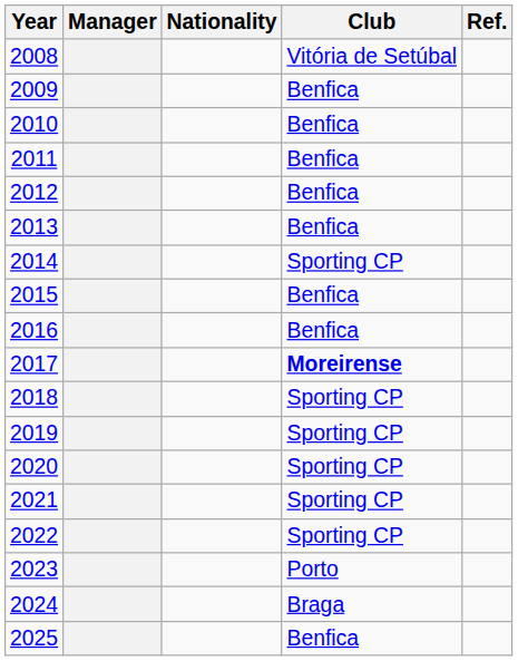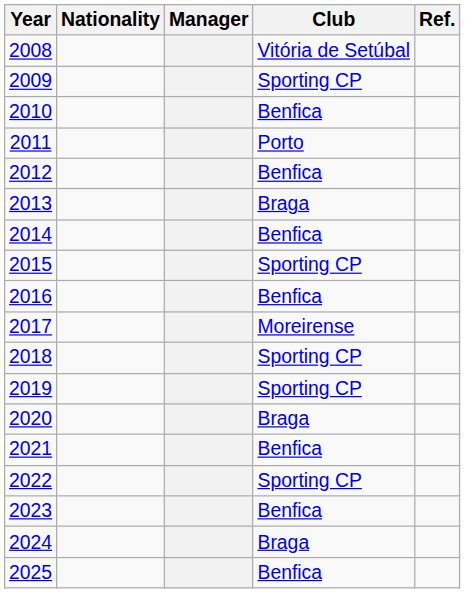 <table class="sortable wikitable plainrowheaders">
 <tr>
 <th scope="col">Year</th>
+<th scope="col">Nationality</th>
 <th scope="col">Manager</th>
-<th scope="col">Nationality</th>
 <th scope="col">Club</th>
 <th scope="col" class="unsortable">Ref.</th>
 </tr>
 <tr>
 <td align=center><a href='#'>2008</a></td>
+<td></td>
 <th scope="row"></th>
-<td></td>
 <td><a href='#'>Vitória de Setúbal</a></td>
 <td></td>
 </tr>
 <tr>
 <td align=center><a href='#'>2009</a></td>
+<td></td>
 <th scope="row"></th>
-<td></td>
-<td><a href='#'>Benfica</a></td>
+<td><a href='#'>Sporting CP</a></td>
 <td></td>
 </tr>
 <tr>
 <td align=center><a href='#'>2010</a></td>
+<td></td>
 <th scope="row"></th>
-<td></td>
 <td><a href='#'>Benfica</a></td>
 <td></td>
 </tr>
 <tr>
 <td align=center><a href='#'>2011</a></td>
+<td></td>
 <th scope="row"></th>
-<td></td>
-<td><a href='#'>Benfica</a></td>
+<td><a href='#'>Porto</a></td>
 <td></td>
 </tr>
 <tr>
 <td align=center><a href='#'>2012</a></td>
+<td></td>
 <th scope="row"></th>
-<td></td>
 <td><a href='#'>Benfica</a></td>
 <td></td>
 </tr>
 <tr>
 <td align=center><a href='#'>2013</a></td>
+<td></td>
 <th scope="row"></th>
+<td><a href='#'>Braga</a></td>
 <td></td>
+</tr>
+<tr>
+<td align=center><a href='#'>2014</a></td>
+<td></td>
+<th scope="row"></th>
 <td><a href='#'>Benfica</a></td>
 <td></td>
 </tr>
 <tr>
-<td align=center><a href='#'>2014</a></td>
+<td align=center><a href='#'>2015</a></td>
+<td></td>
 <th scope="row"></th>
-<td></td>
 <td><a href='#'>Sporting CP</a></td>
 <td></td>
 </tr>
 <tr>
-<td align=center><a href='#'>2015</a></td>
+<td align=center><a href='#'>2016</a></td>
+<td></td>
 <th scope="row"></th>
-<td></td>
-<td><a href='#'>Benfica</a></td>
-<td></td>
-</tr>
-<tr>
-<td align=center><a href='#'>2016</a></td>
-<th scope="row"></th>
-<td></td>
 <td><a href='#'>Benfica</a></td>
 <td></td>
 </tr>
 <tr>
 <td align=center><a href='#'>2017</a></td>
+<td></td>
 <th scope="row"></th>
-<td></td>
-<td><strong><a href='#'>Moreirense</a></strong></td>
+<td><a href='#'>Moreirense</a></td>
 <td></td>
 </tr>
 <tr>
 <td align=center><a href='#'>2018</a></td>
+<td></td>
 <th scope="row"></th>
-<td></td>
 <td><a href='#'>Sporting CP</a></td>
 <td></td>
 </tr>
 <tr>
 <td align=center><a href='#'>2019</a></td>
+<td></td>
 <th scope="row"></th>
-<td></td>
 <td><a href='#'>Sporting CP</a></td>
 <td></td>
 </tr>
 <tr>
 <td align=center><a href='#'>2020</a></td>
+<td></td>
 <th scope="row"></th>
-<td></td>
-<td><a href='#'>Sporting CP</a></td>
+<td><a href='#'>Braga</a></td>
 <td></td>
 </tr>
 <tr>
 <td align=center><a href='#'>2021</a></td>
+<td></td>
 <th scope="row"></th>
-<td></td>
-<td><a href='#'>Sporting CP</a></td>
+<td><a href='#'>Benfica</a></td>
 <td></td>
 </tr>
 <tr>
 <td align=center><a href='#'>2022</a></td>
+<td></td>
 <th scope="row"></th>
-<td></td>
 <td><a href='#'>Sporting CP</a></td>
 <td></td>
 </tr>
 <tr>
 <td align=center><a href='#'>2023</a></td>
+<td></td>
 <th scope="row"></th>
-<td></td>
-<td><a href='#'>Porto</a></td>
+<td><a href='#'>Benfica</a></td>
 <td></td>
 </tr>
 <tr>
 <td align=center><a href='#'>2024</a></td>
+<td></td>
 <th scope="row"></th>
-<td></td>
 <td><a href='#'>Braga</a></td>
 <td></td>
 </tr>
 <tr>
 <td align=center><a href='#'>2025</a></td>
+<td></td>
 <th scope="row"></th>
-<td></td>
 <td><a href='#'>Benfica</a></td>
 <td></td>
 </tr>
 </table>
